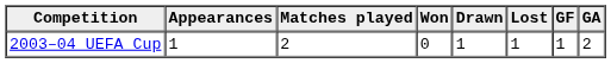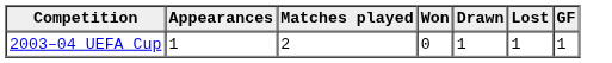 <table border="1" cellspacing="0" cellpadding="2">
 <tr>
 <th style="background:#efefef;">Competition</th>
 <th style="background:#efefef;">Appearances</th>
 <th style="background:#efefef;">Matches played</th>
 <th style="background:#efefef;">Won</th>
 <th style="background:#efefef;">Drawn</th>
 <th style="background:#efefef;">Lost</th>
 <th style="background:#efefef;">GF</th>
-<th style="background:#efefef;">GA</th>
 </tr>
 <tr>
 <td><a href='#'>2003–04 UEFA Cup</a></td>
 <td>1</td>
 <td>2</td>
 <td>0</td>
 <td>1</td>
 <td>1</td>
 <td>1</td>
-<td>2</td>
 </tr>
 </table>
